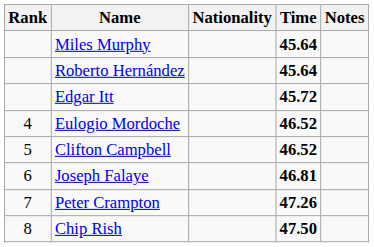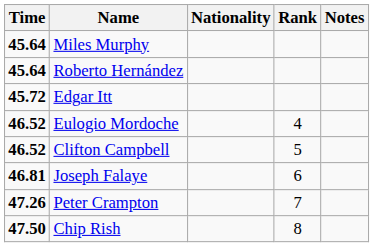 <table class="wikitable sortable" style="text-align:center">
 <tr>
-<th>Rank</th>
+<th>Time</th>
 <th>Name</th>
 <th>Nationality</th>
-<th>Time</th>
+<th>Rank</th>
 <th>Notes</th>
 </tr>
 <tr>
-<td></td>
+<td><strong>45.64</strong></td>
 <td align=left><a href='#'>Miles Murphy</a></td>
 <td align=left></td>
-<td><strong>45.64</strong></td>
+<td></td>
 <td></td>
 </tr>
 <tr>
-<td></td>
+<td><strong>45.64</strong></td>
 <td align=left><a href='#'>Roberto Hernández</a></td>
 <td align=left></td>
-<td><strong>45.64</strong></td>
+<td></td>
 <td></td>
 </tr>
 <tr>
-<td></td>
+<td><strong>45.72</strong></td>
 <td align=left><a href='#'>Edgar Itt</a></td>
 <td align=left></td>
-<td><strong>45.72</strong></td>
+<td></td>
 <td></td>
 </tr>
 <tr>
-<td>4</td>
+<td><strong>46.52</strong></td>
 <td align=left><a href='#'>Eulogio Mordoche</a></td>
 <td align=left></td>
-<td><strong>46.52</strong></td>
+<td>4</td>
 <td></td>
 </tr>
 <tr>
-<td>5</td>
+<td><strong>46.52</strong></td>
 <td align=left><a href='#'>Clifton Campbell</a></td>
 <td align=left></td>
-<td><strong>46.52</strong></td>
+<td>5</td>
 <td></td>
 </tr>
 <tr>
-<td>6</td>
+<td><strong>46.81</strong></td>
 <td align=left><a href='#'>Joseph Falaye</a></td>
 <td align=left></td>
-<td><strong>46.81</strong></td>
+<td>6</td>
 <td></td>
 </tr>
 <tr>
-<td>7</td>
+<td><strong>47.26</strong></td>
 <td align=left><a href='#'>Peter Crampton</a></td>
 <td align=left></td>
-<td><strong>47.26</strong></td>
+<td>7</td>
 <td></td>
 </tr>
 <tr>
-<td>8</td>
+<td><strong>47.50</strong></td>
 <td align=left><a href='#'>Chip Rish</a></td>
 <td align=left></td>
-<td><strong>47.50</strong></td>
+<td>8</td>
 <td></td>
 </tr>
 </table>
